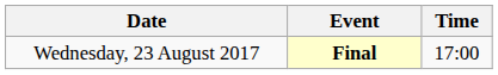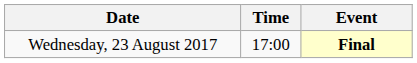 <table class = "wikitable" style="text-align:center;">
 <tr>
 <th width="220">Date</th>
+<th width="50">Time</th>
 <th width="100">Event</th>
-<th width="50">Time</th>
 </tr>
 <tr>
 <td>Wednesday, 23 August 2017</td>
+<td>17:00</td>
 <td bgcolor="ffffcc"><strong>Final</strong></td>
-<td>17:00</td>
 </tr>
 </table>
